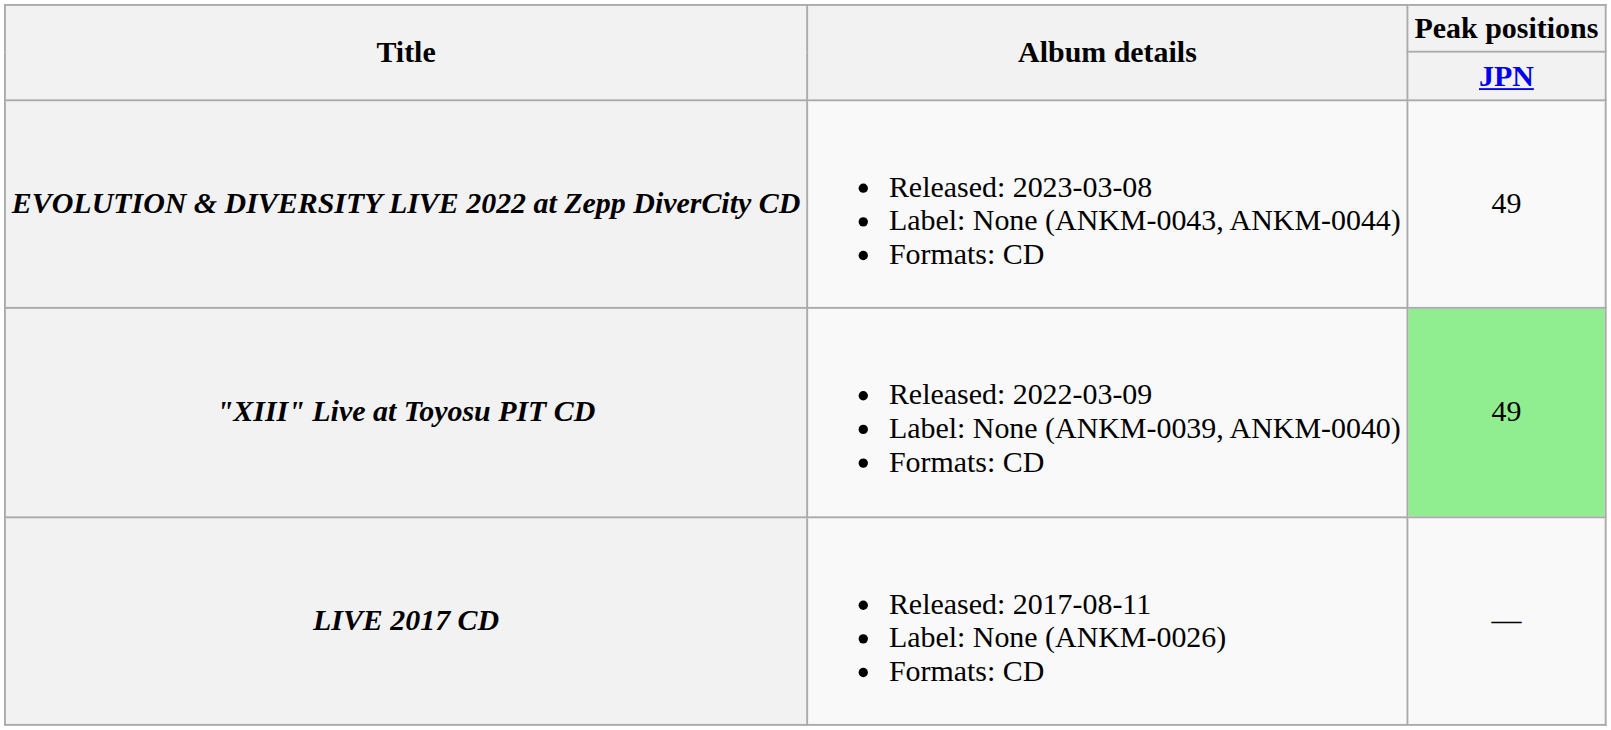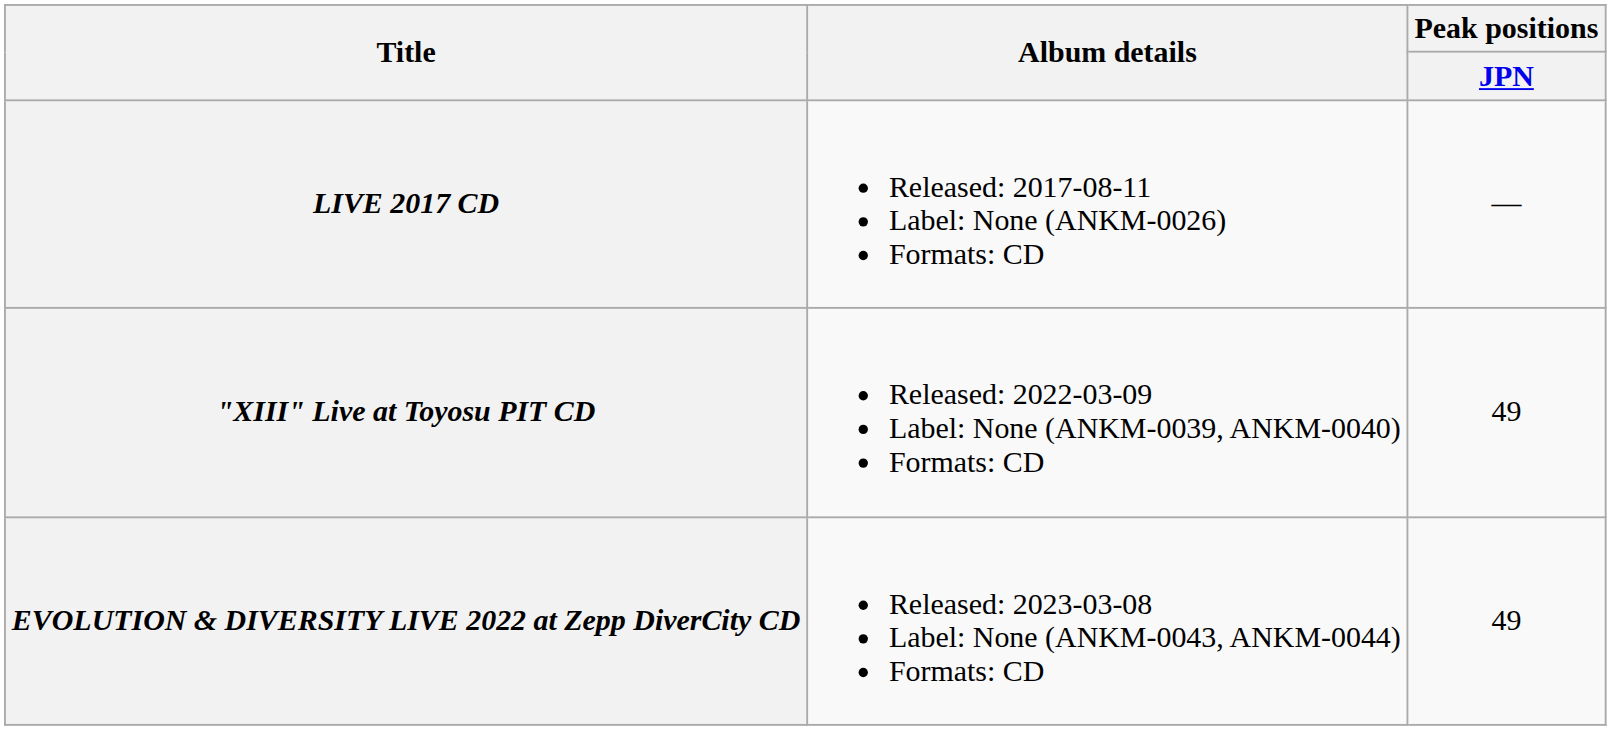 <table class="wikitable plainrowheaders">
 <tr>
 <th scope="col" rowspan="2">Title</th>
 <th scope="col" rowspan="2">Album details</th>
 <th scope="col" colspan="1">Peak positions</th>
 </tr>
 <tr>
 <th scope="col"><a href='#'>JPN</a><br></th>
 </tr>
 <tr>
+<th scope="row"><em>LIVE 2017 CD</em></th>
+<td><br><ul><li>Released: 2017-08-11</li><li>Label: None (ANKM-0026)</li><li>Formats: CD</li></ul></td>
+<td align="center">—</td>
+</tr>
+<tr>
+<th scope="row"><em>"XIII" Live at Toyosu PIT CD</em></th>
+<td><br><ul><li>Released: 2022-03-09</li><li>Label: None (ANKM-0039, ANKM-0040)</li><li>Formats: CD</li></ul></td>
+<td align="center">49</td>
+</tr>
+<tr>
 <th scope="row"><em>EVOLUTION & DIVERSITY LIVE 2022 at Zepp DiverCity CD</em></th>
 <td><br><ul><li>Released: 2023-03-08</li><li>Label: None (ANKM-0043, ANKM-0044)</li><li>Formats: CD</li></ul></td>
 <td align="center">49</td>
 </tr>
-<tr>
-<th scope="row"><em>"XIII" Live at Toyosu PIT CD</em></th>
-<td><br><ul><li>Released: 2022-03-09</li><li>Label: None (ANKM-0039, ANKM-0040)</li><li>Formats: CD</li></ul></td>
-<td align="center" style="background: lightgreen;">49</td>
-</tr>
-<tr>
-<th scope="row"><em>LIVE 2017 CD</em></th>
-<td><br><ul><li>Released: 2017-08-11</li><li>Label: None (ANKM-0026)</li><li>Formats: CD</li></ul></td>
-<td align="center">—</td>
-</tr>
 </table>
